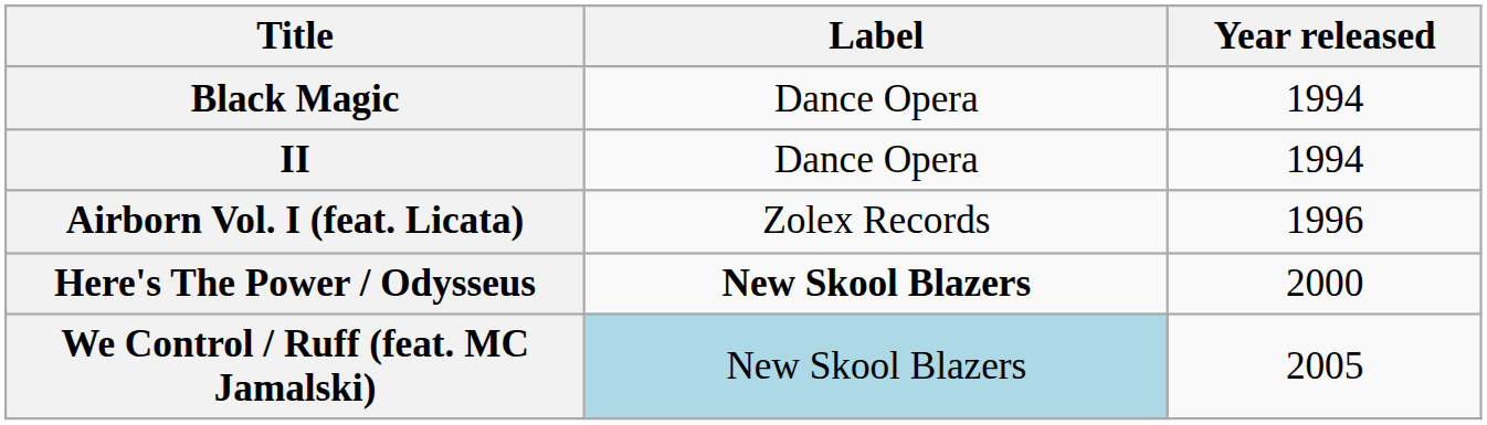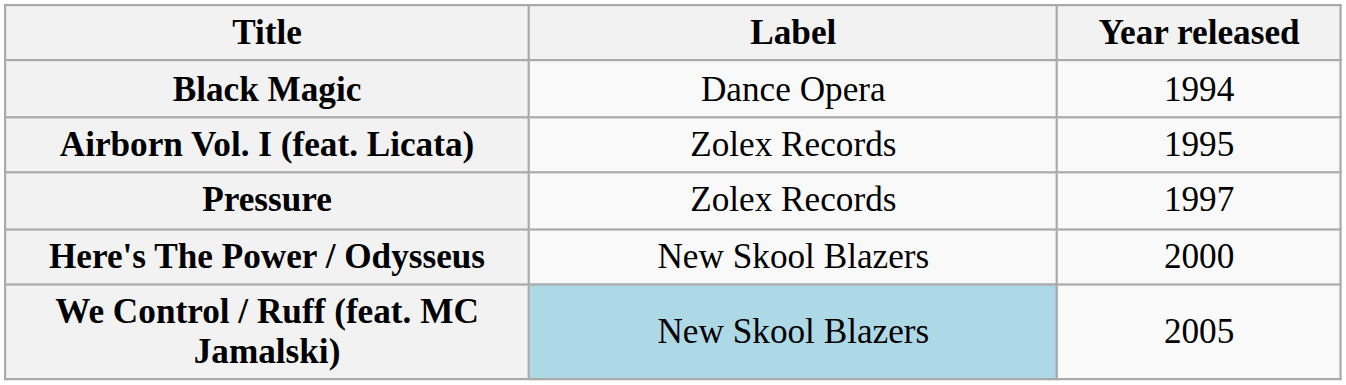 <table class="wikitable plainrowheaders" style="text-align:center;">
 <tr>
 <th scope="col" style="width:18em;">Title</th>
 <th scope="col" style="width:18.5em;">Label</th>
 <th scope="col" style="width:9em;">Year released</th>
 </tr>
 <tr>
 <th scope="row">Black Magic</th>
 <td>Dance Opera</td>
 <td>1994</td>
 </tr>
 <tr>
-<th scope="row">II</th>
-<td>Dance Opera</td>
-<td>1994</td>
+<th scope="row">Airborn Vol. I (feat. Licata)</th>
+<td>Zolex Records</td>
+<td>1995</td>
 </tr>
 <tr>
-<th scope="row">Airborn Vol. I (feat. Licata)</th>
+<th scope="row">Pressure</th>
 <td>Zolex Records</td>
-<td>1996</td>
+<td>1997</td>
 </tr>
 <tr>
 <th scope="row">Here's The Power / Odysseus</th>
-<td><strong>New Skool Blazers</strong></td>
+<td>New Skool Blazers</td>
 <td>2000</td>
 </tr>
 <tr>
 <th scope="row">We Control / Ruff (feat. MC Jamalski)</th>
 <td style="background: lightblue;">New Skool Blazers</td>
 <td>2005</td>
 </tr>
 </table>
